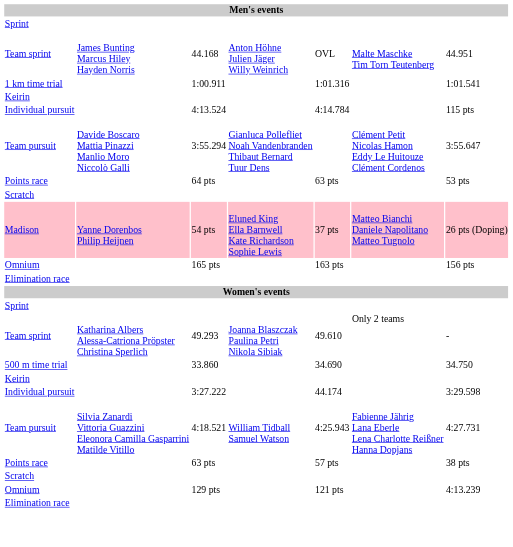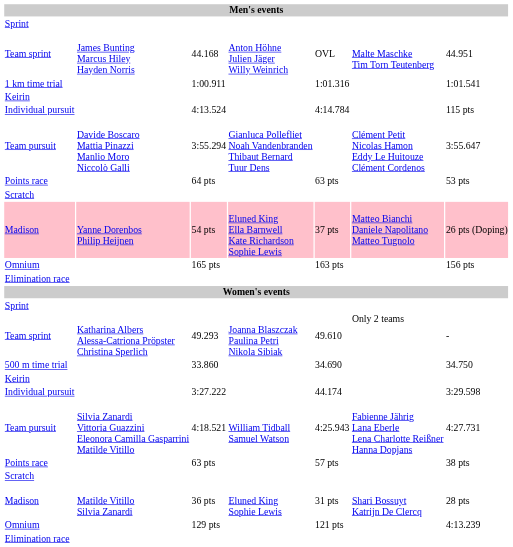 <table>
 <tr style="background:#ccc; width:100%;">
 <td colspan=7 align=center><strong>Men's events</strong></td>
 </tr>
 <tr>
 <td><a href='#'>Sprint</a></td>
 <td colspan=2></td>
 <td colspan=2></td>
 <td colspan=2></td>
 </tr>
 <tr>
 <td><a href='#'>Team sprint</a></td>
 <td valign=top><br><a href='#'>James Bunting</a><br><a href='#'>Marcus Hiley</a><br><a href='#'>Hayden Norris</a></td>
 <td>44.168</td>
 <td valign=top><br><a href='#'>Anton Höhne</a><br><a href='#'>Julien Jäger</a><br><a href='#'>Willy Weinrich</a></td>
 <td>OVL</td>
 <td><br><a href='#'>Malte Maschke</a><br><a href='#'>Tim Torn Teutenberg</a></td>
 <td>44.951</td>
 </tr>
 <tr>
 <td><a href='#'>1 km time trial</a></td>
 <td></td>
 <td>1:00.911</td>
 <td></td>
 <td>1:01.316</td>
 <td></td>
 <td>1:01.541</td>
 </tr>
 <tr>
 <td><a href='#'>Keirin</a></td>
 <td colspan=2></td>
 <td colspan=2></td>
 <td colspan=2></td>
 </tr>
 <tr>
 <td><a href='#'>Individual pursuit</a></td>
 <td></td>
 <td>4:13.524</td>
 <td></td>
 <td>4:14.784</td>
 <td></td>
 <td>115 pts</td>
 </tr>
 <tr>
 <td><a href='#'>Team pursuit</a></td>
 <td valign=top><br><a href='#'>Davide Boscaro</a><br><a href='#'>Mattia Pinazzi</a><br><a href='#'>Manlio Moro</a><br><a href='#'>Niccolò Galli</a></td>
 <td>3:55.294</td>
 <td valign=top><br><a href='#'>Gianluca Pollefliet</a><br><a href='#'>Noah Vandenbranden</a><br><a href='#'>Thibaut Bernard</a><br><a href='#'>Tuur Dens</a></td>
 <td></td>
 <td valign=top><br><a href='#'>Clément Petit</a><br><a href='#'>Nicolas Hamon</a><br><a href='#'>Eddy Le Huitouze</a><br><a href='#'>Clément Cordenos</a></td>
 <td>3:55.647</td>
 </tr>
 <tr>
 <td><a href='#'>Points race</a></td>
 <td></td>
 <td>64 pts</td>
 <td></td>
 <td>63 pts</td>
 <td></td>
 <td>53 pts</td>
 </tr>
 <tr>
 <td><a href='#'>Scratch</a></td>
 <td colspan=2></td>
 <td colspan=2></td>
 <td colspan=2></td>
 </tr>
 <tr bgcolor=pink>
 <td><a href='#'>Madison</a></td>
 <td><br><a href='#'>Yanne Dorenbos</a><br><a href='#'>Philip Heijnen</a></td>
 <td>54 pts</td>
 <td valign=top><br><a href='#'>Eluned King</a><br><a href='#'>Ella Barnwell</a><br><a href='#'>Kate Richardson</a><br><a href='#'>Sophie Lewis</a></td>
 <td>37 pts</td>
 <td valign=top><br><a href='#'>Matteo Bianchi</a><br><a href='#'>Daniele Napolitano</a><br><a href='#'>Matteo Tugnolo</a></td>
 <td>26 pts (Doping)</td>
 </tr>
 <tr>
 <td><a href='#'>Omnium</a></td>
 <td></td>
 <td>165 pts</td>
 <td></td>
 <td>163 pts</td>
 <td></td>
 <td>156 pts</td>
 </tr>
 <tr>
 <td><a href='#'>Elimination race</a></td>
 <td colspan=2></td>
 <td colspan=2></td>
 <td colspan=2></td>
 </tr>
 <tr style="background:#ccc; width:100%;">
 <td colspan=7 align=center><strong>Women's events</strong></td>
 </tr>
 <tr>
 <td><a href='#'>Sprint</a></td>
 <td colspan=2></td>
 <td colspan=2></td>
 <td colspan=2></td>
 </tr>
 <tr>
 <td><a href='#'>Team sprint</a></td>
 <td valign=top><br><a href='#'>Katharina Albers</a><br><a href='#'>Alessa-Catriona Pröpster</a><br><a href='#'>Christina Sperlich</a></td>
 <td>49.293</td>
 <td valign=top><br><a href='#'>Joanna Blaszczak</a><br><a href='#'>Paulina Petri</a><br><a href='#'>Nikola Sibiak</a></td>
 <td>49.610</td>
 <td valign=top>Only 2 teams</td>
 <td>-</td>
 </tr>
 <tr>
 <td><a href='#'>500 m time trial</a></td>
 <td></td>
 <td>33.860</td>
 <td></td>
 <td>34.690</td>
 <td></td>
 <td>34.750</td>
 </tr>
 <tr>
 <td><a href='#'>Keirin</a></td>
 <td colspan=2></td>
 <td colspan=2></td>
 <td colspan=2></td>
 </tr>
 <tr>
 <td><a href='#'>Individual pursuit</a></td>
 <td></td>
 <td>3:27.222</td>
 <td></td>
 <td>44.174</td>
 <td></td>
 <td>3:29.598</td>
 </tr>
 <tr>
 <td><a href='#'>Team pursuit</a></td>
 <td valign=top><br><a href='#'>Silvia Zanardi</a><br><a href='#'>Vittoria Guazzini</a><br><a href='#'>Eleonora Camilla Gasparrini</a><br><a href='#'>Matilde Vitillo</a></td>
 <td>4:18.521</td>
 <td><br><a href='#'>William Tidball</a><br><a href='#'>Samuel Watson</a></td>
 <td>4:25.943</td>
 <td valign=top><br><a href='#'>Fabienne Jährig</a><br><a href='#'>Lana Eberle</a><br><a href='#'>Lena Charlotte Reißner</a><br><a href='#'>Hanna Dopjans</a></td>
 <td>4:27.731</td>
 </tr>
 <tr>
 <td><a href='#'>Points race</a></td>
 <td></td>
 <td>63 pts</td>
 <td></td>
 <td>57 pts</td>
 <td></td>
 <td>38 pts</td>
 </tr>
 <tr>
 <td><a href='#'>Scratch</a></td>
 <td colspan=2></td>
 <td colspan=2></td>
 <td colspan=2></td>
 </tr>
 <tr>
+<td><a href='#'>Madison</a></td>
+<td><br><a href='#'>Matilde Vitillo</a><br><a href='#'>Silvia Zanardi</a></td>
+<td>36 pts</td>
+<td><br><a href='#'>Eluned King</a><br><a href='#'>Sophie Lewis</a></td>
+<td>31 pts</td>
+<td><br><a href='#'>Shari Bossuyt</a><br><a href='#'>Katrijn De Clercq</a></td>
+<td>28 pts</td>
+</tr>
+<tr>
 <td><a href='#'>Omnium</a></td>
 <td></td>
 <td>129 pts</td>
 <td></td>
 <td>121 pts</td>
 <td></td>
 <td>4:13.239</td>
 </tr>
 <tr>
 <td><a href='#'>Elimination race</a></td>
 <td colspan=2></td>
 <td colspan=2></td>
 <td colspan=2></td>
 </tr>
 </table>
